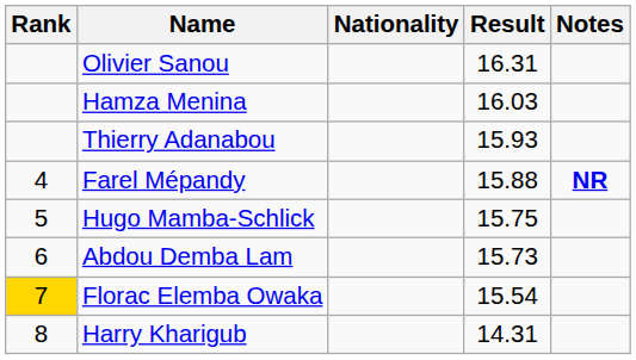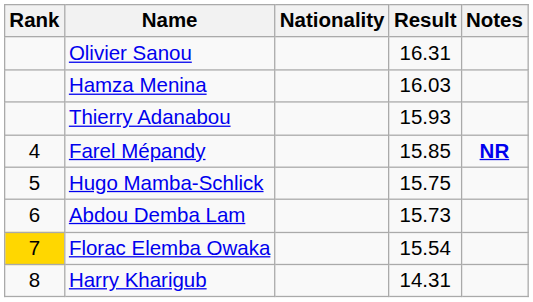 <table class="wikitable sortable" style="text-align:center">
 <tr>
 <th>Rank</th>
 <th>Name</th>
 <th>Nationality</th>
 <th>Result</th>
 <th>Notes</th>
 </tr>
 <tr>
 <td></td>
 <td align=left><a href='#'>Olivier Sanou</a></td>
 <td align=left></td>
 <td>16.31</td>
 <td></td>
 </tr>
 <tr>
 <td></td>
 <td align=left><a href='#'>Hamza Menina</a></td>
 <td align=left></td>
 <td>16.03</td>
 <td></td>
 </tr>
 <tr>
 <td></td>
 <td align=left><a href='#'>Thierry Adanabou</a></td>
 <td align=left></td>
 <td>15.93</td>
 <td></td>
 </tr>
 <tr>
 <td>4</td>
 <td align=left><a href='#'>Farel Mépandy</a></td>
 <td align=left></td>
-<td>15.88</td>
+<td>15.85</td>
 <td><strong><a href='#'>NR</a></strong></td>
 </tr>
 <tr>
 <td>5</td>
 <td align=left><a href='#'>Hugo Mamba-Schlick</a></td>
 <td align=left></td>
 <td>15.75</td>
 <td></td>
 </tr>
 <tr>
 <td>6</td>
 <td align=left><a href='#'>Abdou Demba Lam</a></td>
 <td align=left></td>
 <td>15.73</td>
 <td></td>
 </tr>
 <tr>
 <td style="background: gold;">7</td>
 <td align=left><a href='#'>Florac Elemba Owaka</a></td>
 <td align=left></td>
 <td>15.54</td>
 <td></td>
 </tr>
 <tr>
 <td>8</td>
 <td align=left><a href='#'>Harry Kharigub</a></td>
 <td align=left></td>
 <td>14.31</td>
 <td></td>
 </tr>
 </table>
